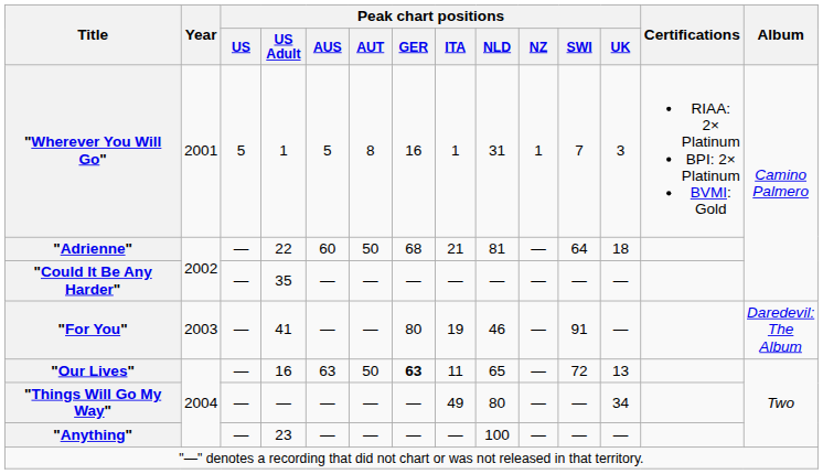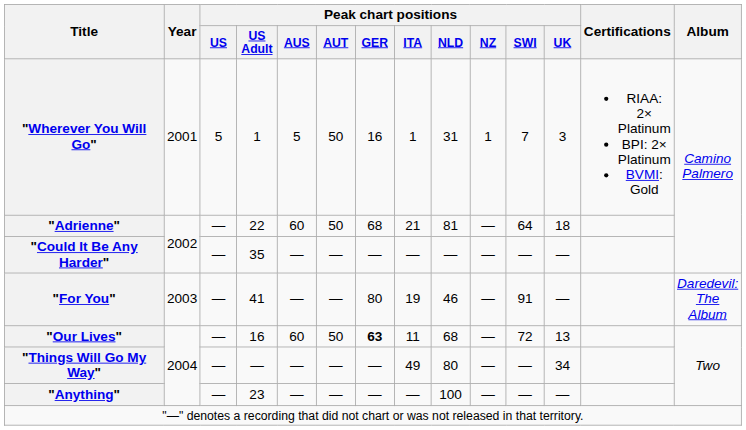 <table class="wikitable plainrowheaders" style="text-align:center;">
 <tr>
 <th scope="col" rowspan="2" style="width:14em;">Title</th>
 <th scope="col" rowspan="2">Year</th>
 <th scope="col" colspan="10">Peak chart positions</th>
 <th scope="col" rowspan="2">Certifications</th>
 <th scope="col" rowspan="2">Album</th>
 </tr>
 <tr>
 <th scope="col" style="width:3em;font-size:90%;"><a href='#'>US</a><br></th>
 <th scope="col" style="width:3em;font-size:90%;"><a href='#'>US<br>Adult</a><br></th>
 <th scope="col" style="width:3em;font-size:90%;"><a href='#'>AUS</a><br></th>
 <th scope="col" style="width:3em;font-size:90%;"><a href='#'>AUT</a><br></th>
 <th scope="col" style="width:3em;font-size:90%;"><a href='#'>GER</a><br></th>
 <th scope="col" style="width:3em;font-size:90%;"><a href='#'>ITA</a><br></th>
 <th scope="col" style="width:3em;font-size:90%;"><a href='#'>NLD</a><br></th>
 <th scope="col" style="width:3em;font-size:90%;"><a href='#'>NZ</a><br></th>
 <th scope="col" style="width:3em;font-size:90%;"><a href='#'>SWI</a><br></th>
 <th scope="col" style="width:3em;font-size:90%;"><a href='#'>UK</a><br></th>
 </tr>
 <tr>
 <th scope="row">"<a href='#'>Wherever You Will Go</a>"</th>
 <td>2001</td>
 <td>5</td>
 <td>1</td>
 <td>5</td>
-<td>8</td>
+<td>50</td>
 <td>16</td>
 <td>1</td>
 <td>31</td>
 <td>1</td>
 <td>7</td>
 <td>3</td>
 <td><br><ul><li>RIAA: 2× Platinum</li><li>BPI: 2× Platinum</li><li><a href='#'>BVMI</a>: Gold</li></ul></td>
 <td rowspan="3"><em><a href='#'>Camino Palmero</a></em></td>
 </tr>
 <tr>
 <th scope="row">"<a href='#'>Adrienne</a>"</th>
 <td rowspan="2">2002</td>
 <td>—</td>
 <td>22</td>
 <td>60</td>
 <td>50</td>
 <td>68</td>
 <td>21</td>
 <td>81</td>
 <td>—</td>
 <td>64</td>
 <td>18</td>
 <td></td>
 </tr>
 <tr>
 <th scope="row">"<a href='#'>Could It Be Any Harder</a>"</th>
 <td>—</td>
 <td>35</td>
 <td>—</td>
 <td>—</td>
 <td>—</td>
 <td>—</td>
 <td>—</td>
 <td>—</td>
 <td>—</td>
 <td>—</td>
 <td></td>
 </tr>
 <tr>
 <th scope="row">"<a href='#'>For You</a>"</th>
 <td>2003</td>
 <td>—</td>
 <td>41</td>
 <td>—</td>
 <td>—</td>
 <td>80</td>
 <td>19</td>
 <td>46</td>
 <td>—</td>
 <td>91</td>
 <td>—</td>
 <td></td>
 <td><em><a href='#'>Daredevil: The Album</a></em></td>
 </tr>
 <tr>
 <th scope="row">"<a href='#'>Our Lives</a>"</th>
 <td rowspan="3">2004</td>
 <td>—</td>
 <td>16</td>
-<td>63</td>
+<td>60</td>
 <td>50</td>
 <td><strong>63</strong></td>
 <td>11</td>
-<td>65</td>
+<td>68</td>
 <td>—</td>
 <td>72</td>
 <td>13</td>
 <td></td>
 <td rowspan="3"><em>Two</em></td>
 </tr>
 <tr>
 <th scope="row">"<a href='#'>Things Will Go My Way</a>"</th>
 <td>—</td>
 <td>—</td>
 <td>—</td>
 <td>—</td>
 <td>—</td>
 <td>49</td>
 <td>80</td>
 <td>—</td>
 <td>—</td>
 <td>34</td>
 <td></td>
 </tr>
 <tr>
 <th scope="row">"<a href='#'>Anything</a>"</th>
 <td>—</td>
 <td>23</td>
 <td>—</td>
 <td>—</td>
 <td>—</td>
 <td>—</td>
 <td>100</td>
 <td>—</td>
 <td>—</td>
 <td>—</td>
 <td></td>
 </tr>
 <tr>
 <td colspan="16" style="font-size:90%">"—" denotes a recording that did not chart or was not released in that territory.</td>
 </tr>
 </table>
